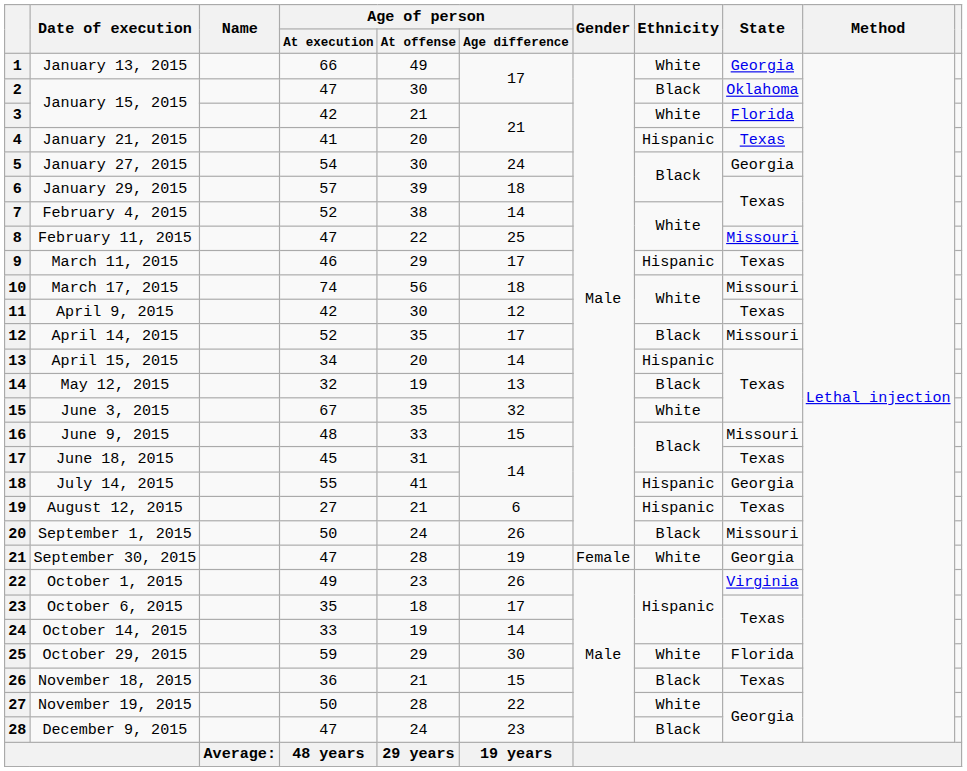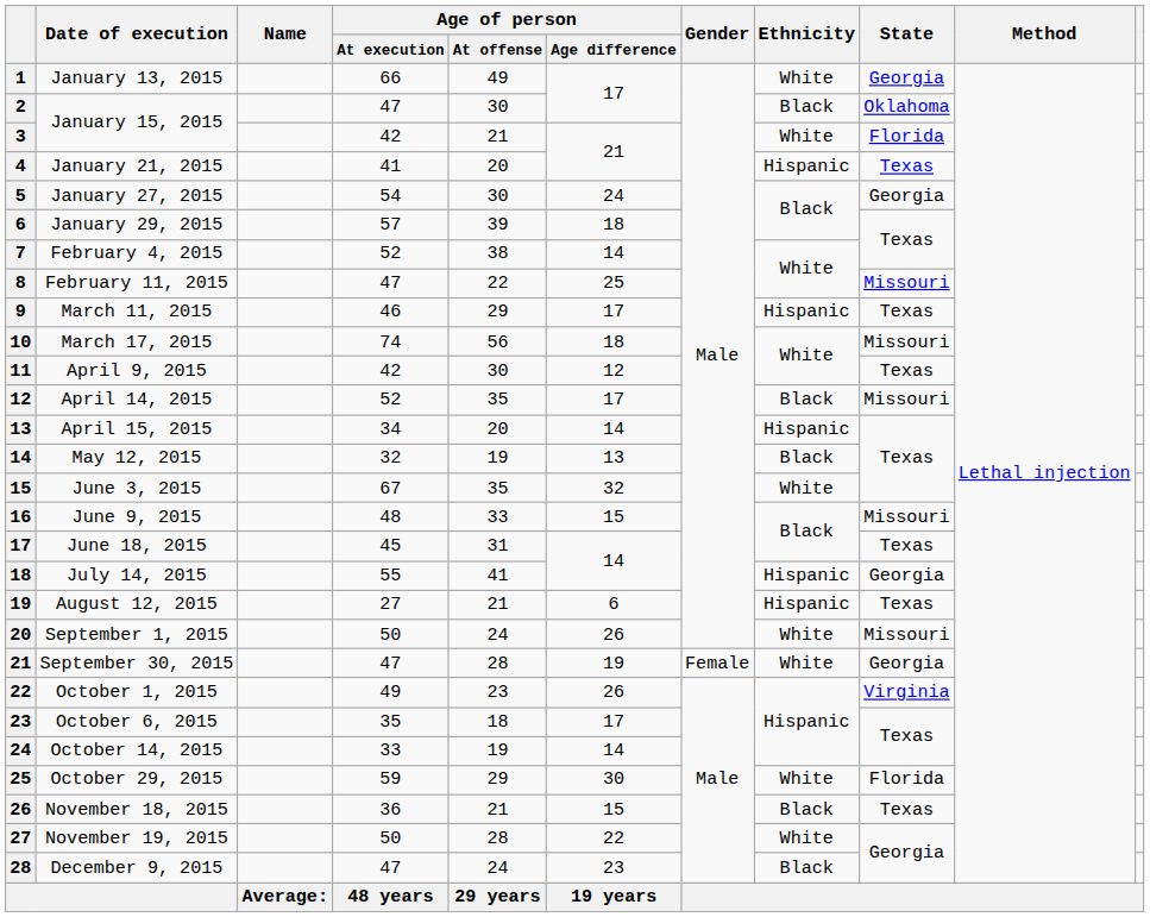 <table class="wikitable sortable" style="text-align:center;">
 <tr>
 <th scope="col" rowspan="2"></th>
 <th scope="col" rowspan="2" data-sort-type="date">Date of execution</th>
 <th scope="col" rowspan="2">Name</th>
 <th scope="col" colspan="3">Age of person</th>
 <th scope="col" rowspan="2">Gender</th>
 <th scope="col" rowspan="2">Ethnicity</th>
 <th scope="col" rowspan="2">State</th>
 <th scope="col" rowspan="2">Method</th>
 <th scope="col" rowspan="2"></th>
 </tr>
 <tr>
 <th scope="col"><small>At execution</small></th>
 <th scope="col"><small>At offense</small></th>
 <th scope="col"><small>Age difference</small></th>
 </tr>
 <tr>
 <th scope="row">1</th>
 <td>January 13, 2015</td>
 <td></td>
 <td>66 </td>
 <td>49</td>
 <td rowspan="2">17</td>
 <td rowspan="20">Male</td>
 <td>White</td>
 <td><a href='#'>Georgia</a></td>
 <td rowspan="28"><a href='#'>Lethal injection</a></td>
 <td></td>
 </tr>
 <tr>
 <th scope="row">2</th>
 <td rowspan="2">January 15, 2015</td>
 <td></td>
 <td>47 </td>
 <td>30</td>
 <td>Black</td>
 <td><a href='#'>Oklahoma</a></td>
 <td></td>
 </tr>
 <tr>
 <th scope="row">3</th>
 <td></td>
 <td>42 </td>
 <td>21</td>
 <td rowspan="2">21</td>
 <td>White</td>
 <td><a href='#'>Florida</a></td>
 <td></td>
 </tr>
 <tr>
 <th scope="row">4</th>
 <td>January 21, 2015</td>
 <td></td>
 <td>41 </td>
 <td>20</td>
 <td>Hispanic</td>
 <td><a href='#'>Texas</a></td>
 <td></td>
 </tr>
 <tr>
 <th scope="row">5</th>
 <td>January 27, 2015</td>
 <td></td>
 <td>54 </td>
 <td>30</td>
 <td>24</td>
 <td rowspan="2">Black</td>
 <td>Georgia</td>
 <td></td>
 </tr>
 <tr>
 <th scope="row">6</th>
 <td>January 29, 2015</td>
 <td></td>
 <td>57 </td>
 <td>39</td>
 <td>18</td>
 <td rowspan="2">Texas</td>
 <td></td>
 </tr>
 <tr>
 <th scope="row">7</th>
 <td>February 4, 2015</td>
 <td></td>
 <td>52 </td>
 <td>38</td>
 <td>14</td>
 <td rowspan="2">White</td>
 <td></td>
 </tr>
 <tr>
 <th scope="row">8</th>
 <td>February 11, 2015</td>
 <td></td>
 <td>47 </td>
 <td>22</td>
 <td>25</td>
 <td><a href='#'>Missouri</a></td>
 <td></td>
 </tr>
 <tr>
 <th scope="row">9</th>
 <td>March 11, 2015</td>
 <td></td>
 <td>46 </td>
 <td>29</td>
 <td>17</td>
 <td>Hispanic</td>
 <td>Texas</td>
 <td></td>
 </tr>
 <tr>
 <th scope="row">10</th>
 <td>March 17, 2015</td>
 <td></td>
 <td>74 </td>
 <td>56</td>
 <td>18</td>
 <td rowspan="2">White</td>
 <td>Missouri</td>
 <td></td>
 </tr>
 <tr>
 <th scope="row">11</th>
 <td>April 9, 2015</td>
 <td></td>
 <td>42 </td>
 <td>30</td>
 <td>12</td>
 <td>Texas</td>
 <td></td>
 </tr>
 <tr>
 <th scope="row">12</th>
 <td>April 14, 2015</td>
 <td></td>
 <td>52 </td>
 <td>35</td>
 <td>17</td>
 <td>Black</td>
 <td>Missouri</td>
 <td></td>
 </tr>
 <tr>
 <th scope="row">13</th>
 <td>April 15, 2015</td>
 <td></td>
 <td>34 </td>
 <td>20</td>
 <td>14</td>
 <td>Hispanic</td>
 <td rowspan="3">Texas</td>
 <td></td>
 </tr>
 <tr>
 <th scope="row">14</th>
 <td>May 12, 2015</td>
 <td></td>
 <td>32 </td>
 <td>19</td>
 <td>13</td>
 <td>Black</td>
 <td></td>
 </tr>
 <tr>
 <th scope="row">15</th>
 <td>June 3, 2015</td>
 <td></td>
 <td>67 </td>
 <td>35</td>
 <td>32</td>
 <td>White</td>
 <td></td>
 </tr>
 <tr>
 <th scope="row">16</th>
 <td>June 9, 2015</td>
 <td></td>
 <td>48 </td>
 <td>33</td>
 <td>15</td>
 <td rowspan="2">Black</td>
 <td>Missouri</td>
 <td></td>
 </tr>
 <tr>
 <th scope="row">17</th>
 <td>June 18, 2015</td>
 <td></td>
 <td>45 </td>
 <td>31</td>
 <td rowspan="2">14</td>
 <td>Texas</td>
 <td></td>
 </tr>
 <tr>
 <th scope="row">18</th>
 <td>July 14, 2015</td>
 <td></td>
 <td>55 </td>
 <td>41</td>
 <td>Hispanic</td>
 <td>Georgia</td>
 <td></td>
 </tr>
 <tr>
 <th scope="row">19</th>
 <td>August 12, 2015</td>
 <td></td>
 <td>27 </td>
 <td>21</td>
 <td>6</td>
 <td>Hispanic</td>
 <td>Texas</td>
 <td></td>
 </tr>
 <tr>
 <th scope="row">20</th>
 <td>September 1, 2015</td>
 <td></td>
 <td>50 </td>
 <td>24</td>
 <td>26</td>
-<td>Black</td>
+<td>White</td>
 <td>Missouri</td>
 <td></td>
 </tr>
 <tr>
 <th scope="row">21</th>
 <td>September 30, 2015</td>
 <td></td>
 <td>47 </td>
 <td>28</td>
 <td>19</td>
 <td>Female</td>
 <td>White</td>
 <td>Georgia</td>
 <td></td>
 </tr>
 <tr>
 <th scope="row">22</th>
 <td>October 1, 2015</td>
 <td></td>
 <td>49 </td>
 <td>23</td>
 <td>26</td>
 <td rowspan="7">Male</td>
 <td rowspan="3">Hispanic</td>
 <td><a href='#'>Virginia</a></td>
 <td></td>
 </tr>
 <tr>
 <th scope="row">23</th>
 <td>October 6, 2015</td>
 <td></td>
 <td>35 </td>
 <td>18</td>
 <td>17</td>
 <td rowspan="2">Texas</td>
 <td></td>
 </tr>
 <tr>
 <th scope="row">24</th>
 <td>October 14, 2015</td>
 <td></td>
 <td>33 </td>
 <td>19</td>
 <td>14</td>
 <td></td>
 </tr>
 <tr>
 <th scope="row">25</th>
 <td>October 29, 2015</td>
 <td></td>
 <td>59 </td>
 <td>29</td>
 <td>30</td>
 <td>White</td>
 <td>Florida</td>
 <td></td>
 </tr>
 <tr>
 <th scope="row">26</th>
 <td>November 18, 2015</td>
 <td></td>
 <td>36 </td>
 <td>21</td>
 <td>15</td>
 <td>Black</td>
 <td>Texas</td>
 <td></td>
 </tr>
 <tr>
 <th scope="row">27</th>
 <td>November 19, 2015</td>
 <td></td>
 <td>50 </td>
 <td>28</td>
 <td>22</td>
 <td>White</td>
 <td rowspan="2">Georgia</td>
 <td></td>
 </tr>
 <tr>
 <th scope="row">28</th>
 <td>December 9, 2015</td>
 <td></td>
 <td>47 </td>
 <td>24</td>
 <td>23</td>
 <td>Black</td>
 <td></td>
 </tr>
 <tr class="sortbottom">
 <th colspan="2"></th>
 <th>Average:</th>
 <th>48 years</th>
 <th>29 years</th>
 <th>19 years</th>
 <th colspan="5"></th>
 </tr>
 <tr>
 </tr>
 </table>
